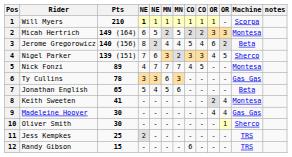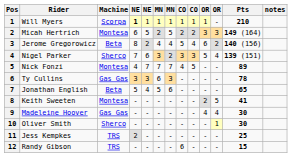 <table class="wikitable" style="font-size: 85%; text-align:center">
 <tr valign="top">
 <th valign="middle">Pos</th>
 <th valign="middle">Rider</th>
-<th valign="middle">Pts</th>
+<th valign="middle">Machine</th>
 <th>NE<br></th>
 <th>NE<br></th>
 <th>MN<br></th>
 <th>MN<br></th>
 <th>CO<br></th>
 <th>CO<br></th>
 <th>OR<br></th>
 <th>OR<br></th>
-<th valign="middle">Machine</th>
+<th valign="middle">Pts</th>
 <th>notes</th>
 </tr>
 <tr>
 <th>1</th>
 <td align="left"> Will Myers</td>
-<td><strong>210</strong></td>
+<td><a href='#'>Scorpa</a></td>
 <td style="background:#ffffbf;"><strong>1</strong></td>
 <td style="background:#ffffbf;">1</td>
 <td style="background:#ffffbf;">1</td>
 <td style="background:#ffffbf;">1</td>
 <td style="background:#ffffbf;">1</td>
 <td style="background:#ffffbf;">1</td>
 <td style="background:#ffffbf;">1</td>
 <td>-</td>
-<td><a href='#'>Scorpa</a></td>
+<td><strong>210</strong></td>
 <td></td>
 </tr>
 <tr>
 <th>2</th>
 <td align="left"> Micah Hertrich</td>
-<td><strong>149</strong> (164)</td>
+<td><a href='#'>Montesa</a></td>
 <td>6</td>
 <td>5</td>
 <td style="background:#dfdfdf;">2</td>
 <td>5</td>
 <td style="background:#dfdfdf;">2</td>
 <td style="background:#dfdfdf;">2</td>
 <td style="background:#ffdf9f;">3</td>
 <td style="background:#ffdf9f;">3</td>
-<td><a href='#'>Montesa</a></td>
+<td><strong>149</strong> (164)</td>
 <td></td>
 </tr>
 <tr>
 <th>3</th>
 <td align="left"> Jerome Gregorowicz</td>
-<td><strong>140</strong> (156)</td>
+<td><a href='#'>Beta</a></td>
 <td>8</td>
 <td style="background:#dfdfdf;">2</td>
 <td>4</td>
 <td>4</td>
 <td>5</td>
 <td>4</td>
 <td>6</td>
 <td style="background:#dfdfdf;">2</td>
-<td><a href='#'>Beta</a></td>
+<td><strong>140</strong> (156)</td>
 <td></td>
 </tr>
 <tr>
 <th>4</th>
 <td align="left"> Nigel Parker</td>
-<td><strong>139</strong> (151)</td>
+<td><a href='#'>Sherco</a></td>
 <td>7</td>
 <td>6</td>
 <td style="background:#ffdf9f;">3</td>
 <td style="background:#dfdfdf;">2</td>
 <td style="background:#ffdf9f;">3</td>
 <td style="background:#ffdf9f;">3</td>
+<td>5</td>
 <td>4</td>
-<td>5</td>
-<td><a href='#'>Sherco</a></td>
+<td><strong>139</strong> (151)</td>
 <td></td>
 </tr>
 <tr>
 <th>5</th>
 <td align="left"> Nick Fonzi</td>
-<td><strong>89</strong></td>
+<td><a href='#'>Montesa</a></td>
 <td>4</td>
 <td>7</td>
 <td>7</td>
 <td>7</td>
 <td>4</td>
 <td>5</td>
 <td>-</td>
 <td>-</td>
-<td><a href='#'>Montesa</a></td>
+<td><strong>89</strong></td>
 <td></td>
 </tr>
 <tr>
 <th>6</th>
 <td align="left"> Ty Cullins</td>
-<td><strong>78</strong></td>
+<td><a href='#'>Gas Gas</a></td>
 <td style="background:#ffdf9f;">3</td>
 <td style="background:#ffdf9f;">3</td>
 <td>6</td>
 <td style="background:#ffdf9f;">3</td>
 <td>-</td>
 <td>-</td>
 <td>-</td>
 <td>-</td>
-<td><a href='#'>Gas Gas</a></td>
+<td><strong>78</strong></td>
 <td></td>
 </tr>
 <tr>
 <th>7</th>
 <td align="left"> Jonathan English</td>
-<td><strong>65</strong></td>
+<td><a href='#'>Beta</a></td>
 <td>5</td>
 <td>4</td>
 <td>5</td>
 <td>6</td>
 <td>-</td>
 <td>-</td>
 <td>-</td>
 <td>-</td>
-<td><a href='#'>Beta</a></td>
+<td><strong>65</strong></td>
 <td></td>
 </tr>
 <tr>
 <th>8</th>
 <td align="left"> Keith Sweeten</td>
-<td><strong>41</strong></td>
+<td><a href='#'>Montesa</a></td>
 <td>-</td>
 <td>-</td>
 <td>-</td>
 <td>-</td>
 <td>-</td>
 <td>-</td>
 <td style="background:#dfdfdf;">2</td>
-<td>4</td>
-<td><a href='#'>Montesa</a></td>
+<td>5</td>
+<td><strong>41</strong></td>
 <td></td>
 </tr>
 <tr>
 <th>9</th>
 <td align="left"> <a href='#'>Madeleine Hoover</a></td>
-<td><strong>30</strong></td>
+<td><a href='#'>Gas Gas</a></td>
 <td>-</td>
 <td>-</td>
 <td>-</td>
 <td>-</td>
 <td>-</td>
 <td>-</td>
 <td>4</td>
 <td>4</td>
-<td><a href='#'>Gas Gas</a></td>
+<td><strong>30</strong></td>
 <td></td>
 </tr>
 <tr>
 <th>10</th>
 <td align="left"> Oliver Smith</td>
-<td><strong>30</strong></td>
+<td><a href='#'>Sherco</a></td>
 <td>-</td>
 <td>-</td>
 <td>-</td>
 <td>-</td>
 <td>-</td>
 <td>-</td>
 <td>-</td>
 <td style="background:#ffffbf;">1</td>
-<td><a href='#'>Sherco</a></td>
+<td><strong>30</strong></td>
 <td></td>
 </tr>
 <tr>
 <th>11</th>
 <td align="left"> Jess Kempkes</td>
-<td><strong>25</strong></td>
+<td><a href='#'>TRS</a></td>
 <td style="background:#dfdfdf;">2</td>
 <td>-</td>
 <td>-</td>
 <td>-</td>
 <td>-</td>
 <td>-</td>
 <td>-</td>
 <td>-</td>
-<td><a href='#'>TRS</a></td>
+<td><strong>25</strong></td>
 <td></td>
 </tr>
 <tr>
 <th>12</th>
 <td align="left"> Randy Gibson</td>
-<td><strong>15</strong></td>
+<td><a href='#'>TRS</a></td>
 <td>-</td>
 <td>-</td>
 <td>-</td>
 <td>-</td>
 <td>6</td>
 <td>-</td>
 <td>-</td>
 <td>-</td>
-<td><a href='#'>TRS</a></td>
+<td><strong>15</strong></td>
 <td></td>
 </tr>
 </table>
